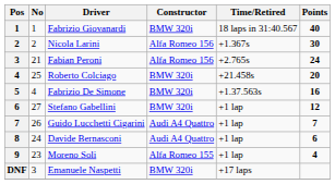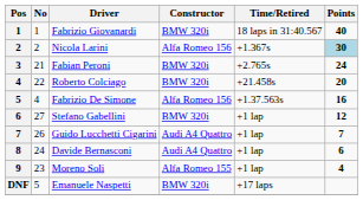 <table class="wikitable" style="font-size: 80%;">
 <tr>
 <th>Pos</th>
 <th>No</th>
 <th>Driver</th>
 <th>Constructor</th>
 <th>Time/Retired</th>
 <th>Points</th>
 </tr>
 <tr>
 <th>1</th>
 <td>1</td>
 <td> <a href='#'>Fabrizio Giovanardi</a></td>
 <td><a href='#'>BMW 320i</a></td>
 <td>18 laps in 31:40.567</td>
 <td align=center><strong>40</strong></td>
 </tr>
 <tr>
 <th>2</th>
 <td>2</td>
 <td> <a href='#'>Nicola Larini</a></td>
 <td><a href='#'>Alfa Romeo 156</a></td>
 <td>+1.367s</td>
-<td align=center><strong>30</strong></td>
+<td align=center style="background: lightblue;"><strong>30</strong></td>
 </tr>
 <tr>
 <th>3</th>
 <td>21</td>
 <td> <a href='#'>Fabian Peroni</a></td>
-<td><a href='#'>Alfa Romeo 156</a></td>
+<td><a href='#'>BMW 320i</a></td>
 <td>+2.765s</td>
 <td align=center><strong>24</strong></td>
 </tr>
 <tr>
 <th>4</th>
-<td>25</td>
+<td>22</td>
 <td> <a href='#'>Roberto Colciago</a></td>
 <td><a href='#'>BMW 320i</a></td>
 <td>+21.458s</td>
 <td align=center><strong>20</strong></td>
 </tr>
 <tr>
 <th>5</th>
 <td>4</td>
 <td> <a href='#'>Fabrizio De Simone</a></td>
-<td><a href='#'>BMW 320i</a></td>
+<td><a href='#'>Alfa Romeo 156</a></td>
 <td>+1.37.563s</td>
 <td align=center><strong>16</strong></td>
 </tr>
 <tr>
 <th>6</th>
 <td>27</td>
 <td> <a href='#'>Stefano Gabellini</a></td>
 <td><a href='#'>BMW 320i</a></td>
 <td>+1 lap</td>
 <td align=center><strong>12</strong></td>
 </tr>
 <tr>
 <th>7</th>
 <td>26</td>
 <td> <a href='#'>Guido Lucchetti Cigarini</a></td>
 <td><a href='#'>Audi A4 Quattro</a></td>
 <td>+1 lap</td>
 <td align=center><strong>7</strong></td>
 </tr>
 <tr>
 <th>8</th>
 <td>24</td>
 <td> <a href='#'>Davide Bernasconi</a></td>
 <td><a href='#'>Audi A4 Quattro</a></td>
 <td>+1 lap</td>
 <td align=center><strong>6</strong></td>
 </tr>
 <tr>
 <th>9</th>
 <td>23</td>
 <td> <a href='#'>Moreno Soli</a></td>
 <td><a href='#'>Alfa Romeo 155</a></td>
 <td>+1 lap</td>
 <td align=center><strong>4</strong></td>
 </tr>
 <tr>
 <th>DNF</th>
-<td>3</td>
+<td>5</td>
 <td> <a href='#'>Emanuele Naspetti</a></td>
 <td><a href='#'>BMW 320i</a></td>
 <td>+17 laps</td>
 <td></td>
 </tr>
 <tr>
 </tr>
 </table>
